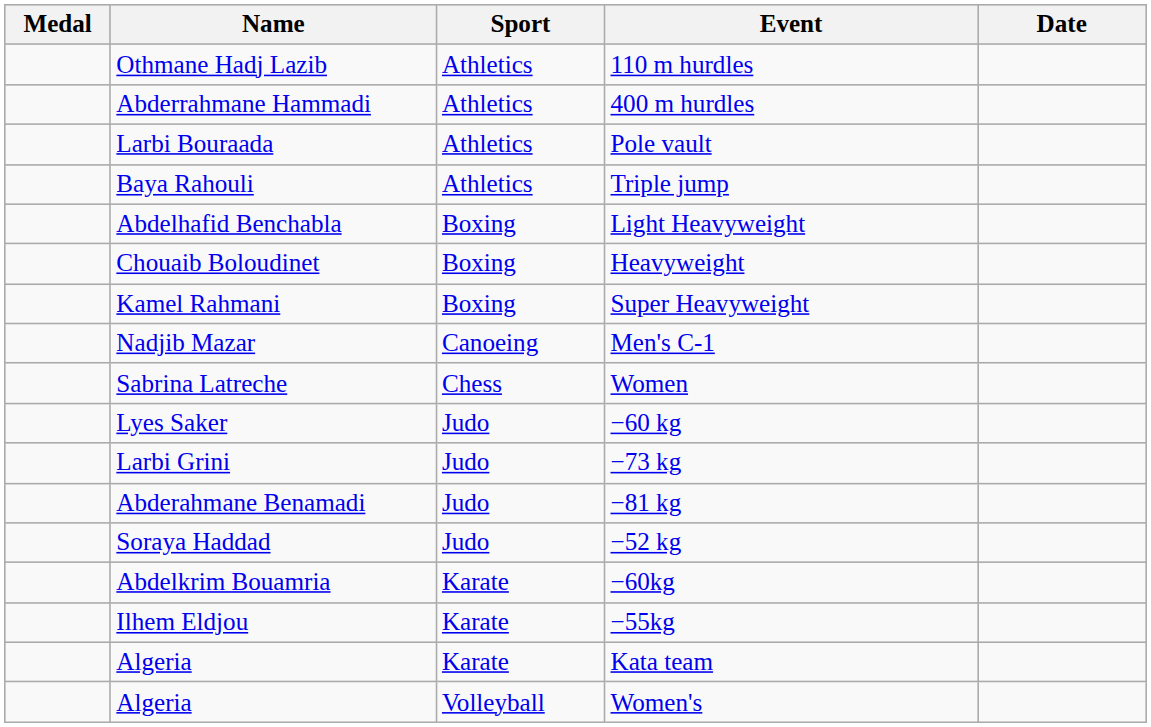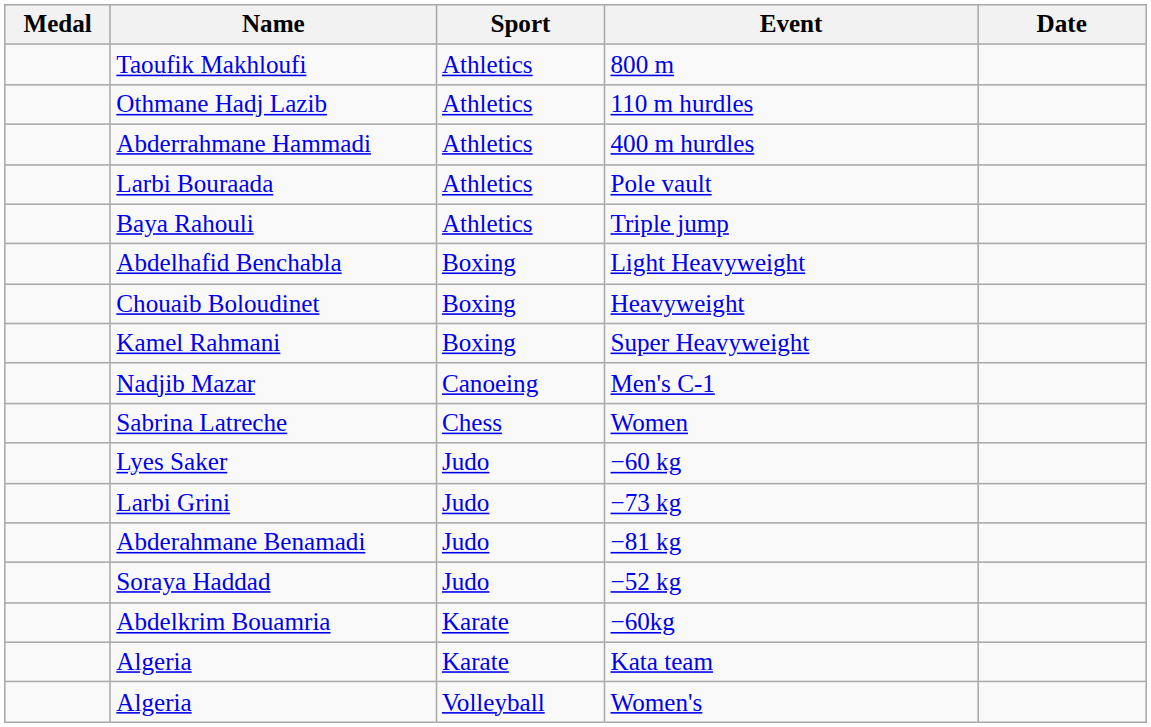 <table class="wikitable sortable" style="font-size:100%">
 <tr>
 <th width="60">Medal</th>
 <th width="200">Name</th>
 <th width="100">Sport</th>
 <th width="230">Event</th>
 <th width="100">Date</th>
+</tr>
+<tr>
+<td></td>
+<td><a href='#'>Taoufik Makhloufi</a></td>
+<td><a href='#'>Athletics</a></td>
+<td><a href='#'>800 m</a></td>
+<td></td>
 </tr>
 <tr>
 <td></td>
 <td><a href='#'>Othmane Hadj Lazib</a></td>
 <td><a href='#'>Athletics</a></td>
 <td><a href='#'>110 m hurdles</a></td>
 <td></td>
 </tr>
 <tr>
 <td></td>
 <td><a href='#'>Abderrahmane Hammadi</a></td>
 <td><a href='#'>Athletics</a></td>
 <td><a href='#'>400 m hurdles</a></td>
 <td></td>
 </tr>
 <tr>
 <td></td>
 <td><a href='#'>Larbi Bouraada</a></td>
 <td><a href='#'>Athletics</a></td>
 <td><a href='#'>Pole vault</a></td>
 <td></td>
 </tr>
 <tr>
 <td></td>
 <td><a href='#'>Baya Rahouli</a></td>
 <td><a href='#'>Athletics</a></td>
 <td><a href='#'>Triple jump</a></td>
 <td></td>
 </tr>
 <tr>
 <td></td>
 <td><a href='#'>Abdelhafid Benchabla</a></td>
 <td><a href='#'>Boxing</a></td>
 <td><a href='#'>Light Heavyweight</a></td>
 <td></td>
 </tr>
 <tr>
 <td></td>
 <td><a href='#'>Chouaib Boloudinet</a></td>
 <td><a href='#'>Boxing</a></td>
 <td><a href='#'>Heavyweight</a></td>
 <td></td>
 </tr>
 <tr>
 <td></td>
 <td><a href='#'>Kamel Rahmani</a></td>
 <td><a href='#'>Boxing</a></td>
 <td><a href='#'>Super Heavyweight</a></td>
 <td></td>
 </tr>
 <tr>
 <td></td>
 <td><a href='#'>Nadjib Mazar</a></td>
 <td><a href='#'>Canoeing</a></td>
 <td><a href='#'>Men's C-1</a></td>
 <td></td>
 </tr>
 <tr>
 <td></td>
 <td><a href='#'>Sabrina Latreche</a></td>
 <td><a href='#'>Chess</a></td>
 <td><a href='#'>Women</a></td>
 <td></td>
 </tr>
 <tr>
 <td></td>
 <td><a href='#'>Lyes Saker</a></td>
 <td><a href='#'>Judo</a></td>
 <td><a href='#'>−60 kg</a></td>
 <td></td>
 </tr>
 <tr>
 <td></td>
 <td><a href='#'>Larbi Grini</a></td>
 <td><a href='#'>Judo</a></td>
 <td><a href='#'>−73 kg</a></td>
 <td></td>
 </tr>
 <tr>
 <td></td>
 <td><a href='#'>Abderahmane Benamadi</a></td>
 <td><a href='#'>Judo</a></td>
 <td><a href='#'>−81 kg</a></td>
 <td></td>
 </tr>
 <tr>
 <td></td>
 <td><a href='#'>Soraya Haddad</a></td>
 <td><a href='#'>Judo</a></td>
 <td><a href='#'>−52 kg</a></td>
 <td></td>
 </tr>
 <tr>
 <td></td>
 <td><a href='#'>Abdelkrim Bouamria</a></td>
 <td><a href='#'>Karate</a></td>
 <td><a href='#'>−60kg</a></td>
 <td></td>
 </tr>
 <tr>
 <td></td>
-<td><a href='#'>Ilhem Eldjou</a></td>
-<td><a href='#'>Karate</a></td>
-<td><a href='#'>−55kg</a></td>
-<td></td>
-</tr>
-<tr>
-<td></td>
 <td><a href='#'>Algeria</a></td>
 <td><a href='#'>Karate</a></td>
 <td><a href='#'>Kata team</a></td>
 <td></td>
 </tr>
 <tr>
 <td></td>
 <td><a href='#'>Algeria</a></td>
 <td><a href='#'>Volleyball</a></td>
 <td><a href='#'>Women's</a></td>
 <td></td>
 </tr>
 </table>
